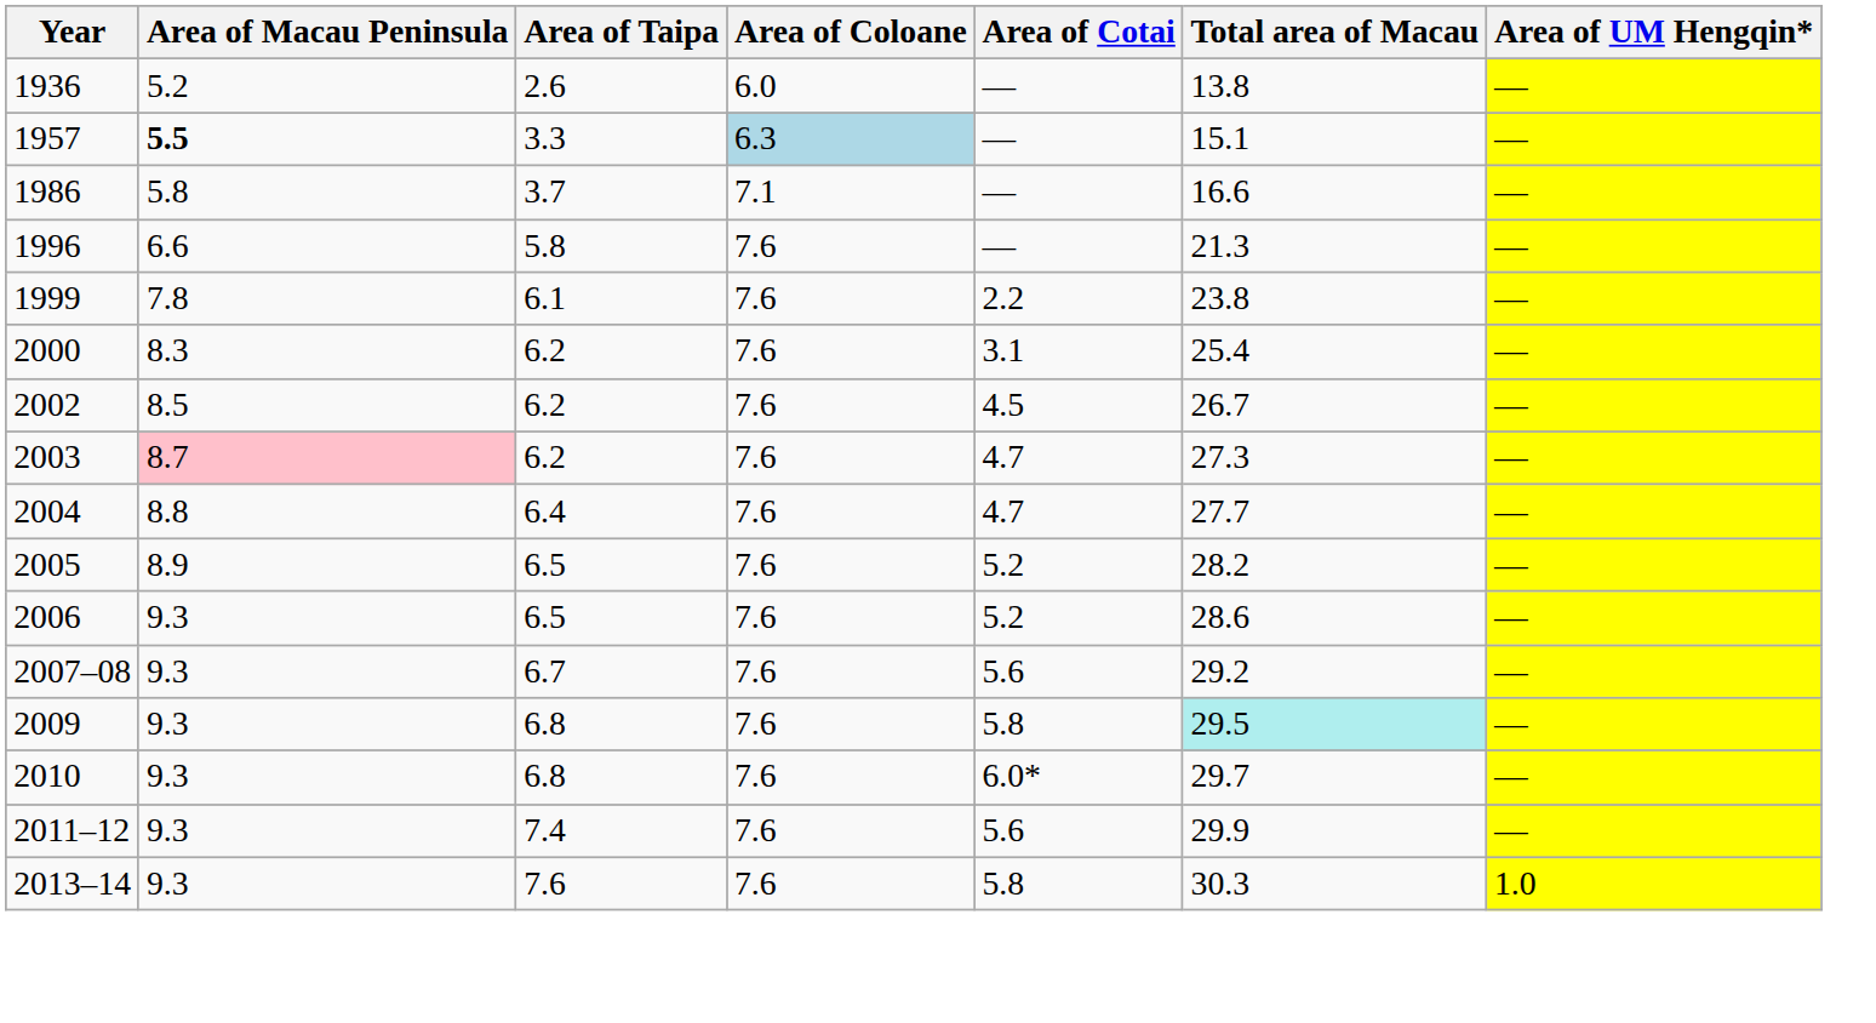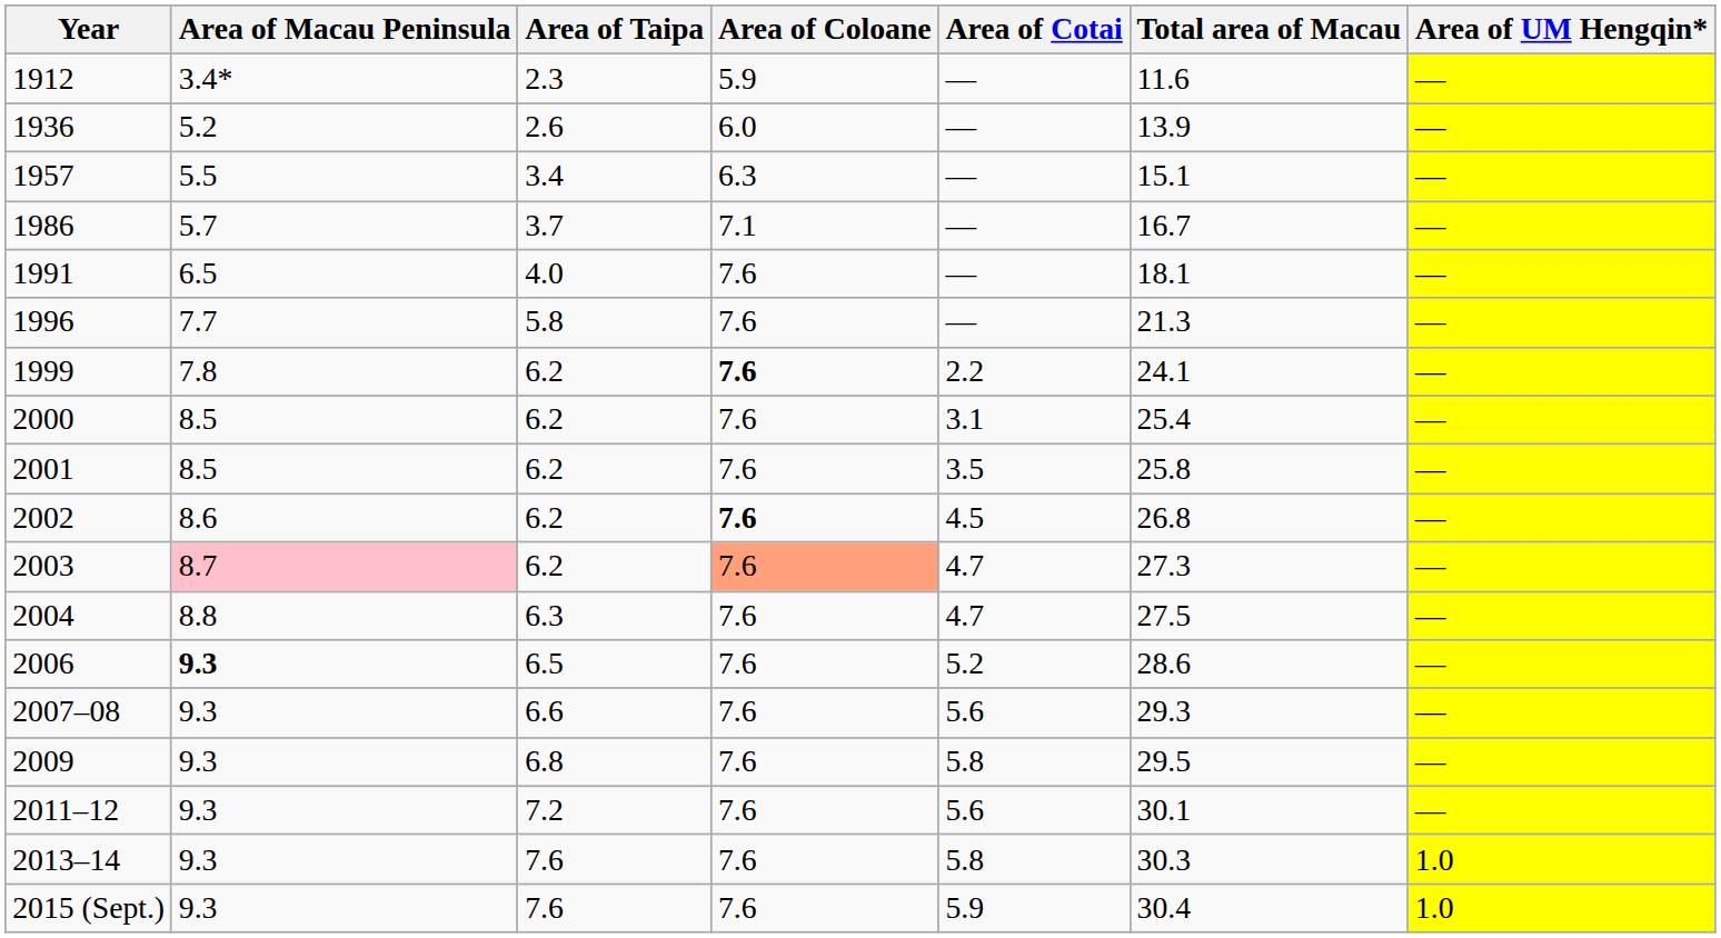 <table class="wikitable">
 <tr>
 <th>Year</th>
 <th>Area of Macau Peninsula</th>
 <th>Area of Taipa</th>
 <th>Area of Coloane</th>
 <th>Area of <a href='#'>Cotai</a></th>
 <th>Total area of Macau</th>
 <th>Area of <a href='#'>UM</a> Hengqin*</th>
 </tr>
 <tr>
+<td>1912</td>
+<td>3.4*</td>
+<td>2.3</td>
+<td>5.9</td>
+<td>—</td>
+<td>11.6</td>
+<td bgcolor="yellow">—</td>
+</tr>
+<tr>
 <td>1936</td>
 <td>5.2</td>
 <td>2.6</td>
 <td>6.0</td>
 <td>—</td>
-<td>13.8</td>
+<td>13.9</td>
 <td bgcolor="yellow">—</td>
 </tr>
 <tr>
 <td>1957</td>
-<td><strong>5.5</strong></td>
-<td>3.3</td>
-<td style="background: lightblue;">6.3</td>
+<td>5.5</td>
+<td>3.4</td>
+<td>6.3</td>
 <td>—</td>
 <td>15.1</td>
 <td bgcolor="yellow">—</td>
 </tr>
 <tr>
 <td>1986</td>
-<td>5.8</td>
+<td>5.7</td>
 <td>3.7</td>
 <td>7.1</td>
 <td>—</td>
-<td>16.6</td>
+<td>16.7</td>
+<td bgcolor="yellow">—</td>
+</tr>
+<tr>
+<td>1991</td>
+<td>6.5</td>
+<td>4.0</td>
+<td>7.6</td>
+<td>—</td>
+<td>18.1</td>
 <td bgcolor="yellow">—</td>
 </tr>
 <tr>
 <td>1996</td>
-<td>6.6</td>
+<td>7.7</td>
 <td>5.8</td>
 <td>7.6</td>
 <td>—</td>
 <td>21.3</td>
 <td bgcolor="yellow">—</td>
 </tr>
 <tr>
 <td>1999</td>
 <td>7.8</td>
-<td>6.1</td>
-<td>7.6</td>
+<td>6.2</td>
+<td><strong>7.6</strong></td>
 <td>2.2</td>
-<td>23.8</td>
+<td>24.1</td>
 <td bgcolor="yellow">—</td>
 </tr>
 <tr>
 <td>2000</td>
-<td>8.3</td>
+<td>8.5</td>
 <td>6.2</td>
 <td>7.6</td>
 <td>3.1</td>
 <td>25.4</td>
 <td bgcolor="yellow">—</td>
 </tr>
 <tr>
-<td>2002</td>
+<td>2001</td>
 <td>8.5</td>
 <td>6.2</td>
 <td>7.6</td>
+<td>3.5</td>
+<td>25.8</td>
+<td bgcolor="yellow">—</td>
+</tr>
+<tr>
+<td>2002</td>
+<td>8.6</td>
+<td>6.2</td>
+<td><strong>7.6</strong></td>
 <td>4.5</td>
-<td>26.7</td>
+<td>26.8</td>
 <td bgcolor="yellow">—</td>
 </tr>
 <tr>
 <td>2003</td>
 <td style="background: pink;">8.7</td>
 <td>6.2</td>
-<td>7.6</td>
+<td style="background: lightsalmon;">7.6</td>
 <td>4.7</td>
 <td>27.3</td>
 <td bgcolor="yellow">—</td>
 </tr>
 <tr>
 <td>2004</td>
 <td>8.8</td>
-<td>6.4</td>
+<td>6.3</td>
 <td>7.6</td>
 <td>4.7</td>
-<td>27.7</td>
-<td bgcolor="yellow">—</td>
-</tr>
-<tr>
-<td>2005</td>
-<td>8.9</td>
-<td>6.5</td>
-<td>7.6</td>
-<td>5.2</td>
-<td>28.2</td>
+<td>27.5</td>
 <td bgcolor="yellow">—</td>
 </tr>
 <tr>
 <td>2006</td>
-<td>9.3</td>
+<td><strong>9.3</strong></td>
 <td>6.5</td>
 <td>7.6</td>
 <td>5.2</td>
 <td>28.6</td>
 <td bgcolor="yellow">—</td>
 </tr>
 <tr>
 <td>2007–08</td>
 <td>9.3</td>
-<td>6.7</td>
+<td>6.6</td>
 <td>7.6</td>
 <td>5.6</td>
-<td>29.2</td>
+<td>29.3</td>
 <td bgcolor="yellow">—</td>
 </tr>
 <tr>
 <td>2009</td>
 <td>9.3</td>
 <td>6.8</td>
 <td>7.6</td>
 <td>5.8</td>
-<td style="background: paleturquoise;">29.5</td>
-<td bgcolor="yellow">—</td>
-</tr>
-<tr>
-<td>2010</td>
-<td>9.3</td>
-<td>6.8</td>
-<td>7.6</td>
-<td>6.0*</td>
-<td>29.7</td>
+<td>29.5</td>
 <td bgcolor="yellow">—</td>
 </tr>
 <tr>
 <td>2011–12</td>
 <td>9.3</td>
-<td>7.4</td>
+<td>7.2</td>
 <td>7.6</td>
 <td>5.6</td>
-<td>29.9</td>
+<td>30.1</td>
 <td bgcolor="yellow">—</td>
 </tr>
 <tr>
 <td>2013–14</td>
 <td>9.3</td>
 <td>7.6</td>
 <td>7.6</td>
 <td>5.8</td>
 <td>30.3</td>
 <td bgcolor="yellow">1.0</td>
 </tr>
+<tr>
+<td>2015 (Sept.)</td>
+<td>9.3</td>
+<td>7.6</td>
+<td>7.6</td>
+<td>5.9</td>
+<td>30.4</td>
+<td bgcolor="yellow">1.0</td>
+</tr>
 </table>
